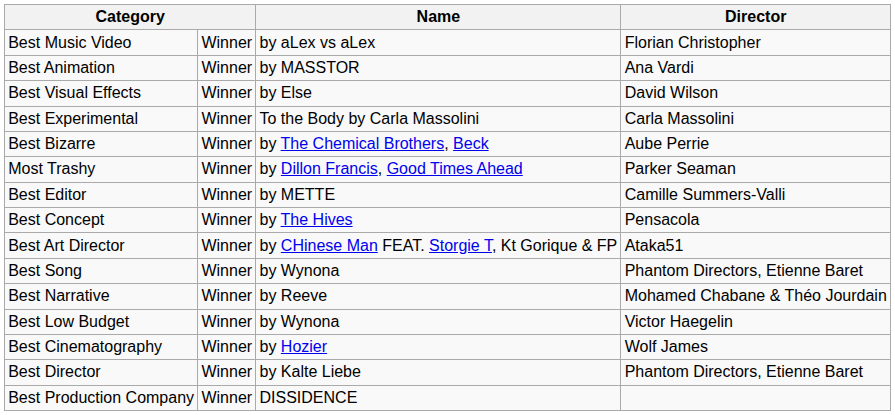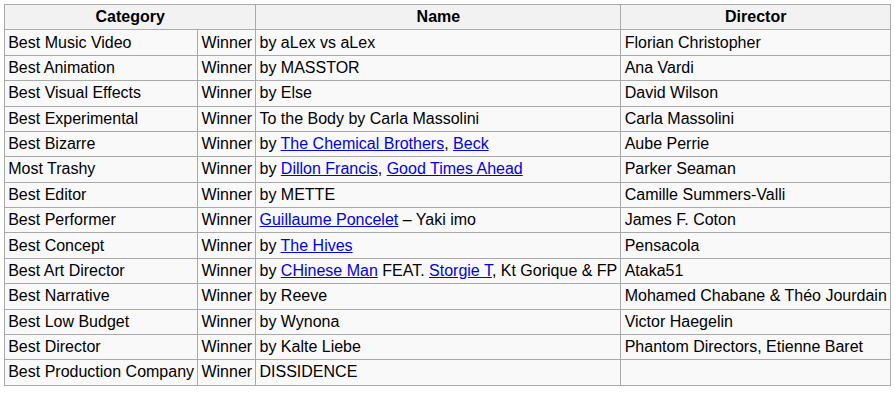 <table class="wikitable">
 <tr>
 <th colspan="2">Category</th>
 <th>Name</th>
 <th>Director</th>
 </tr>
 <tr>
 <td>Best Music Video</td>
 <td>Winner</td>
 <td> by aLex vs aLex</td>
 <td>Florian Christopher</td>
 </tr>
 <tr>
 <td>Best Animation</td>
 <td>Winner</td>
 <td> by MASSTOR</td>
 <td>Ana Vardi</td>
 </tr>
 <tr>
 <td>Best Visual Effects</td>
 <td>Winner</td>
 <td> by Else</td>
 <td>David Wilson</td>
 </tr>
 <tr>
 <td>Best Experimental</td>
 <td>Winner</td>
 <td>To the Body by Carla Massolini</td>
 <td>Carla Massolini</td>
 </tr>
 <tr>
 <td>Best Bizarre</td>
 <td>Winner</td>
 <td> by <a href='#'>The Chemical Brothers</a>, <a href='#'>Beck</a></td>
 <td>Aube Perrie</td>
 </tr>
 <tr>
 <td>Most Trashy</td>
 <td>Winner</td>
 <td> by <a href='#'>Dillon Francis</a>, <a href='#'>Good Times Ahead</a></td>
 <td>Parker Seaman</td>
 </tr>
 <tr>
 <td>Best Editor</td>
 <td>Winner</td>
 <td> by METTE</td>
 <td>Camille Summers-Valli</td>
 </tr>
 <tr>
+<td>Best Performer</td>
+<td>Winner</td>
+<td><a href='#'>Guillaume Poncelet</a> – Yaki imo</td>
+<td>James F. Coton</td>
+</tr>
+<tr>
 <td>Best Concept</td>
 <td>Winner</td>
 <td> by <a href='#'>The Hives</a></td>
 <td>Pensacola</td>
 </tr>
 <tr>
 <td>Best Art Director</td>
 <td>Winner</td>
 <td> by <a href='#'>CHinese Man</a> FEAT. <a href='#'>Storgie T</a>, Kt Gorique & FP</td>
 <td>Ataka51</td>
-</tr>
-<tr>
-<td>Best Song</td>
-<td>Winner</td>
-<td> by Wynona</td>
-<td>Phantom Directors, Etienne Baret</td>
 </tr>
 <tr>
 <td>Best Narrative</td>
 <td>Winner</td>
 <td> by Reeve</td>
 <td>Mohamed Chabane & Théo Jourdain</td>
 </tr>
 <tr>
 <td>Best Low Budget</td>
 <td>Winner</td>
 <td> by Wynona</td>
 <td>Victor Haegelin</td>
 </tr>
 <tr>
-<td>Best Cinematography</td>
-<td>Winner</td>
-<td> by <a href='#'>Hozier</a></td>
-<td>Wolf James</td>
-</tr>
-<tr>
 <td>Best Director</td>
 <td>Winner</td>
 <td> by Kalte Liebe</td>
 <td>Phantom Directors, Etienne Baret</td>
 </tr>
 <tr>
 <td>Best Production Company</td>
 <td>Winner</td>
 <td>DISSIDENCE</td>
 <td></td>
 </tr>
 </table>
